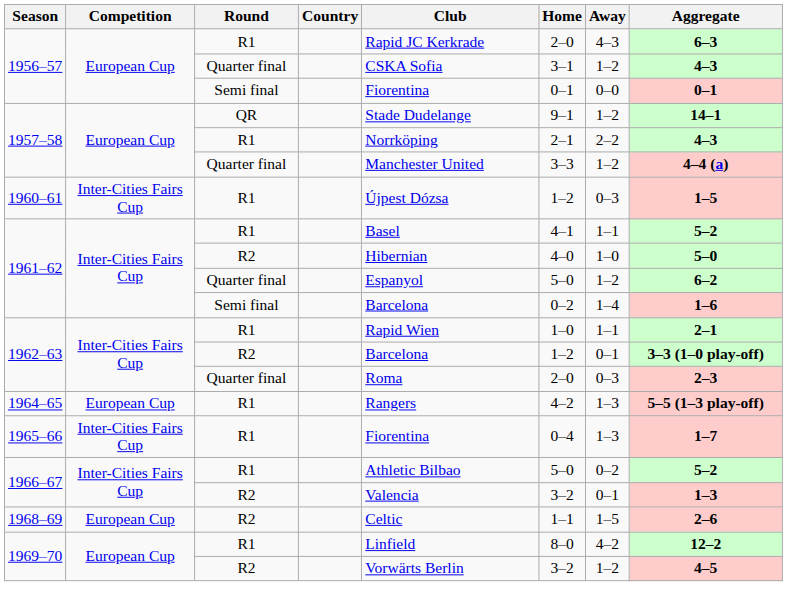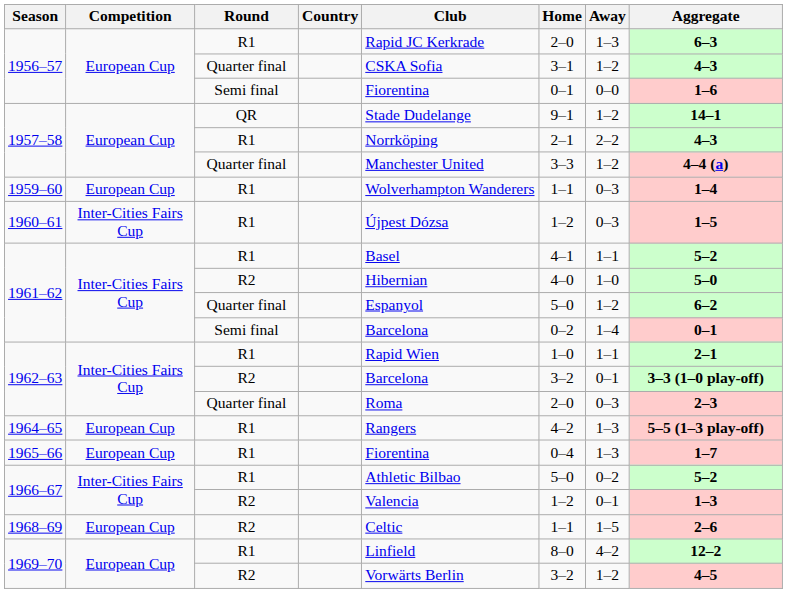 <table class="wikitable" style="text-align:center">
 <tr>
 <th>Season</th>
 <th width=125>Competition</th>
 <th width=100>Round</th>
 <th>Country</th>
 <th width=175>Club</th>
 <th>Home</th>
 <th>Away</th>
 <th width=150>Aggregate</th>
 </tr>
 <tr>
 <td rowspan=3><a href='#'>1956–57</a></td>
 <td rowspan=3><a href='#'>European Cup</a></td>
 <td>R1</td>
 <td></td>
 <td align=left><a href='#'>Rapid JC Kerkrade</a></td>
 <td>2–0</td>
-<td>4–3</td>
+<td>1–3</td>
 <td bgcolor=ccffcc><strong>6–3</strong></td>
 </tr>
 <tr>
 <td>Quarter final</td>
 <td></td>
 <td align=left><a href='#'>CSKA Sofia</a></td>
 <td>3–1</td>
 <td>1–2</td>
 <td bgcolor=ccffcc><strong>4–3</strong></td>
 </tr>
 <tr>
 <td>Semi final</td>
 <td></td>
 <td align=left><a href='#'>Fiorentina</a></td>
 <td>0–1</td>
 <td>0–0</td>
-<td bgcolor=ffcccc><strong>0–1</strong></td>
+<td bgcolor=ffcccc><strong>1–6</strong></td>
 </tr>
 <tr>
 <td rowspan=3><a href='#'>1957–58</a></td>
 <td rowspan=3><a href='#'>European Cup</a></td>
 <td>QR</td>
 <td></td>
 <td align=left><a href='#'>Stade Dudelange</a></td>
 <td>9–1</td>
 <td>1–2</td>
 <td bgcolor=ccffcc><strong>14–1</strong></td>
 </tr>
 <tr>
 <td>R1</td>
 <td></td>
 <td align=left><a href='#'>Norrköping</a></td>
 <td>2–1</td>
 <td>2–2</td>
 <td bgcolor=ccffcc><strong>4–3</strong></td>
 </tr>
 <tr>
 <td>Quarter final</td>
 <td></td>
 <td align=left><a href='#'>Manchester United</a></td>
 <td>3–3</td>
 <td>1–2</td>
 <td bgcolor=ffcccc><strong>4–4 (<a href='#'>a</a>)</strong></td>
+</tr>
+<tr>
+<td><a href='#'>1959–60</a></td>
+<td><a href='#'>European Cup</a></td>
+<td>R1</td>
+<td></td>
+<td align=left><a href='#'>Wolverhampton Wanderers</a></td>
+<td>1–1</td>
+<td>0–3</td>
+<td bgcolor=ffcccc><strong>1–4</strong></td>
 </tr>
 <tr>
 <td><a href='#'>1960–61</a></td>
 <td><a href='#'>Inter-Cities Fairs Cup</a></td>
 <td>R1</td>
 <td></td>
 <td align=left><a href='#'>Újpest Dózsa</a></td>
 <td>1–2</td>
 <td>0–3</td>
 <td bgcolor=ffcccc><strong>1–5</strong></td>
 </tr>
 <tr>
 <td rowspan=4><a href='#'>1961–62</a></td>
 <td rowspan=4><a href='#'>Inter-Cities Fairs Cup</a></td>
 <td>R1</td>
 <td></td>
 <td align=left><a href='#'>Basel</a></td>
 <td>4–1</td>
 <td>1–1</td>
 <td bgcolor=ccffcc><strong>5–2</strong></td>
 </tr>
 <tr>
 <td>R2</td>
 <td></td>
 <td align=left><a href='#'>Hibernian</a></td>
 <td>4–0</td>
 <td>1–0</td>
 <td bgcolor=ccffcc><strong>5–0</strong></td>
 </tr>
 <tr>
 <td>Quarter final</td>
 <td></td>
 <td align=left><a href='#'>Espanyol</a></td>
 <td>5–0</td>
 <td>1–2</td>
 <td bgcolor=ccffcc><strong>6–2</strong></td>
 </tr>
 <tr>
 <td>Semi final</td>
 <td></td>
 <td align=left><a href='#'>Barcelona</a></td>
 <td>0–2</td>
 <td>1–4</td>
-<td bgcolor=ffcccc><strong>1–6</strong></td>
+<td bgcolor=ffcccc><strong>0–1</strong></td>
 </tr>
 <tr>
 <td rowspan=3><a href='#'>1962–63</a></td>
 <td rowspan=3><a href='#'>Inter-Cities Fairs Cup</a></td>
 <td>R1</td>
 <td></td>
 <td align=left><a href='#'>Rapid Wien</a></td>
 <td>1–0</td>
 <td>1–1</td>
 <td bgcolor=ccffcc><strong>2–1</strong></td>
 </tr>
 <tr>
 <td>R2</td>
 <td></td>
 <td align=left><a href='#'>Barcelona</a></td>
-<td>1–2</td>
+<td>3–2</td>
 <td>0–1</td>
 <td bgcolor=ccffcc><strong>3–3 (1–0 play-off)</strong></td>
 </tr>
 <tr>
 <td>Quarter final</td>
 <td></td>
 <td align=left><a href='#'>Roma</a></td>
 <td>2–0</td>
 <td>0–3</td>
 <td bgcolor=ffcccc><strong>2–3</strong></td>
 </tr>
 <tr>
 <td><a href='#'>1964–65</a></td>
 <td><a href='#'>European Cup</a></td>
 <td>R1</td>
 <td></td>
 <td align=left><a href='#'>Rangers</a></td>
 <td>4–2</td>
 <td>1–3</td>
 <td bgcolor=ffcccc><strong>5–5 (1–3 play-off)</strong></td>
 </tr>
 <tr>
 <td><a href='#'>1965–66</a></td>
-<td><a href='#'>Inter-Cities Fairs Cup</a></td>
+<td><a href='#'>European Cup</a></td>
 <td>R1</td>
 <td></td>
 <td align=left><a href='#'>Fiorentina</a></td>
 <td>0–4</td>
 <td>1–3</td>
 <td bgcolor=ffcccc><strong>1–7</strong></td>
 </tr>
 <tr>
 <td rowspan=2><a href='#'>1966–67</a></td>
 <td rowspan=2><a href='#'>Inter-Cities Fairs Cup</a></td>
 <td>R1</td>
 <td></td>
 <td align=left><a href='#'>Athletic Bilbao</a></td>
 <td>5–0</td>
 <td>0–2</td>
 <td bgcolor=ccffcc><strong>5–2</strong></td>
 </tr>
 <tr>
 <td>R2</td>
 <td></td>
 <td align=left><a href='#'>Valencia</a></td>
-<td>3–2</td>
+<td>1–2</td>
 <td>0–1</td>
 <td bgcolor=ffcccc><strong>1–3</strong></td>
 </tr>
 <tr>
 <td><a href='#'>1968–69</a></td>
 <td><a href='#'>European Cup</a></td>
 <td>R2</td>
 <td></td>
 <td align=left><a href='#'>Celtic</a></td>
 <td>1–1</td>
 <td>1–5</td>
 <td bgcolor=ffcccc><strong>2–6</strong></td>
 </tr>
 <tr>
 <td rowspan=2><a href='#'>1969–70</a></td>
 <td rowspan=2><a href='#'>European Cup</a></td>
 <td>R1</td>
 <td></td>
 <td align=left><a href='#'>Linfield</a></td>
 <td>8–0</td>
 <td>4–2</td>
 <td bgcolor=ccffcc><strong>12–2</strong></td>
 </tr>
 <tr>
 <td>R2</td>
 <td></td>
 <td align=left><a href='#'>Vorwärts Berlin</a></td>
 <td>3–2</td>
 <td>1–2</td>
 <td bgcolor=ffcccc><strong>4–5</strong></td>
 </tr>
 </table>
